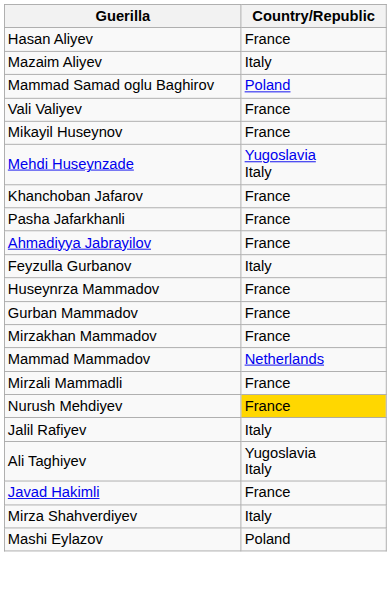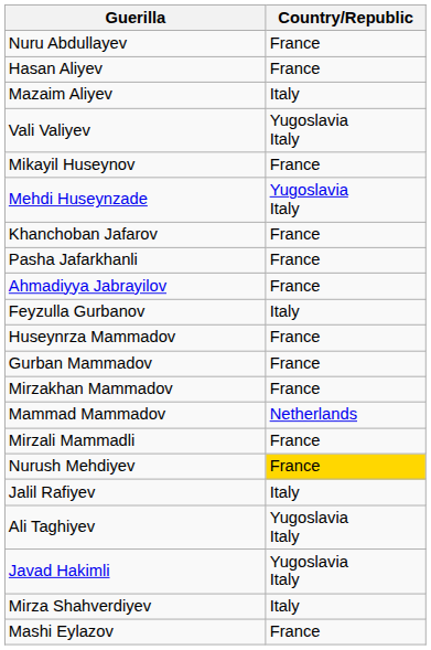 <table class="wikitable">
 <tr>
 <th width= 250>Guerilla</th>
 <th width= 150>Country/Republic</th>
+</tr>
+<tr>
+<td>Nuru Abdullayev</td>
+<td> France</td>
 </tr>
 <tr>
 <td>Hasan Aliyev</td>
 <td> France</td>
 </tr>
 <tr>
 <td>Mazaim Aliyev</td>
 <td> Italy</td>
 </tr>
 <tr>
-<td>Mammad Samad oglu Baghirov</td>
-<td> <a href='#'>Poland</a></td>
-</tr>
-<tr>
 <td>Vali Valiyev</td>
-<td> France</td>
+<td> Yugoslavia <br> Italy<br></td>
 </tr>
 <tr>
 <td>Mikayil Huseynov</td>
 <td> France</td>
 </tr>
 <tr>
 <td><a href='#'>Mehdi Huseynzade</a></td>
 <td> <a href='#'>Yugoslavia</a> <br> Italy<br></td>
 </tr>
 <tr>
 <td>Khanchoban Jafarov</td>
 <td> France</td>
 </tr>
 <tr>
 <td>Pasha Jafarkhanli</td>
 <td> France</td>
 </tr>
 <tr>
 <td><a href='#'>Ahmadiyya Jabrayilov</a></td>
 <td> France</td>
 </tr>
 <tr>
 <td>Feyzulla Gurbanov</td>
 <td> Italy</td>
 </tr>
 <tr>
 <td>Huseynrza Mammadov</td>
 <td> France</td>
 </tr>
 <tr>
 <td>Gurban Mammadov</td>
 <td> France</td>
 </tr>
 <tr>
 <td>Mirzakhan Mammadov</td>
 <td> France</td>
 </tr>
 <tr>
 <td>Mammad Mammadov</td>
 <td> <a href='#'>Netherlands</a></td>
 </tr>
 <tr>
 <td>Mirzali Mammadli</td>
 <td> France</td>
 </tr>
 <tr>
 <td>Nurush Mehdiyev</td>
 <td style="background: gold;"> France</td>
 </tr>
 <tr>
 <td>Jalil Rafiyev</td>
 <td> Italy</td>
 </tr>
 <tr>
 <td>Ali Taghiyev</td>
 <td> Yugoslavia <br> Italy<br></td>
 </tr>
 <tr>
 <td><a href='#'>Javad Hakimli</a></td>
-<td> France</td>
+<td> Yugoslavia <br> Italy<br></td>
 </tr>
 <tr>
 <td>Mirza Shahverdiyev</td>
 <td> Italy</td>
 </tr>
 <tr>
 <td>Mashi Eylazov</td>
-<td> Poland</td>
+<td> France</td>
 </tr>
 </table>
